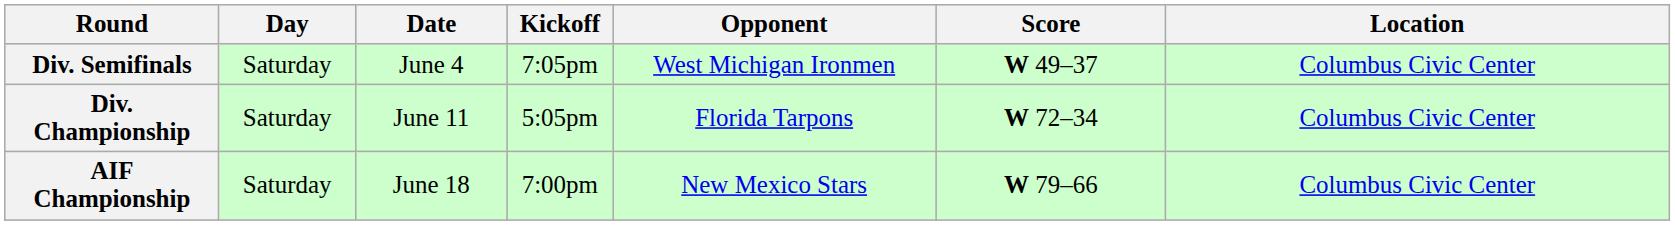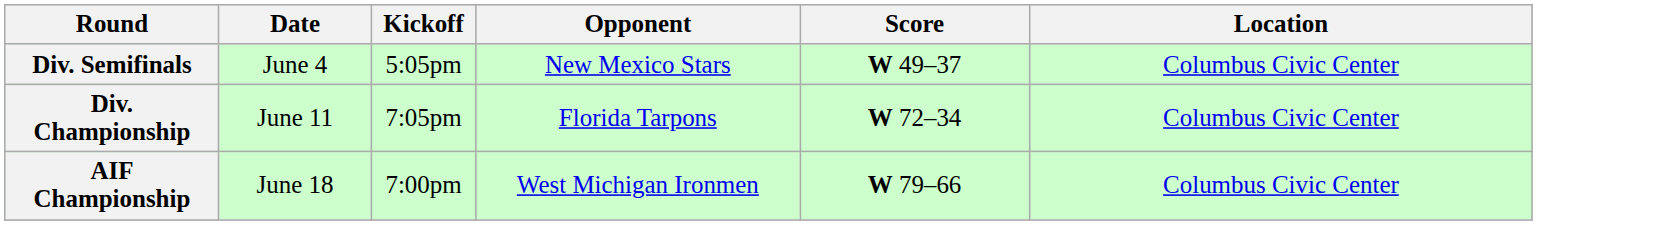 <table class="wikitable">
 <tr>
 <th width="130">Round</th>
-<th width="80">Day</th>
 <th width="90">Date</th>
 <th width="60">Kickoff</th>
 <th width="200">Opponent</th>
 <th width="140">Score</th>
 <th width="315">Location</th>
 </tr>
 <tr align="center" bgcolor="#CCFFCC">
 <th>Div. Semifinals</th>
-<td>Saturday</td>
 <td>June 4</td>
-<td>7:05pm</td>
-<td><a href='#'>West Michigan Ironmen</a></td>
+<td>5:05pm</td>
+<td><a href='#'>New Mexico Stars</a></td>
 <td><strong>W</strong> 49–37</td>
 <td><a href='#'>Columbus Civic Center</a></td>
 </tr>
 <tr align="center" bgcolor="#CCFFCC">
 <th>Div. Championship</th>
-<td>Saturday</td>
 <td>June 11</td>
-<td>5:05pm</td>
+<td>7:05pm</td>
 <td><a href='#'>Florida Tarpons</a></td>
 <td><strong>W</strong> 72–34</td>
 <td><a href='#'>Columbus Civic Center</a></td>
 </tr>
 <tr align="center" bgcolor="#CCFFCC">
 <th>AIF Championship</th>
-<td>Saturday</td>
 <td>June 18</td>
 <td>7:00pm</td>
-<td><a href='#'>New Mexico Stars</a></td>
+<td><a href='#'>West Michigan Ironmen</a></td>
 <td><strong>W</strong> 79–66</td>
 <td><a href='#'>Columbus Civic Center</a></td>
 </tr>
 </table>
